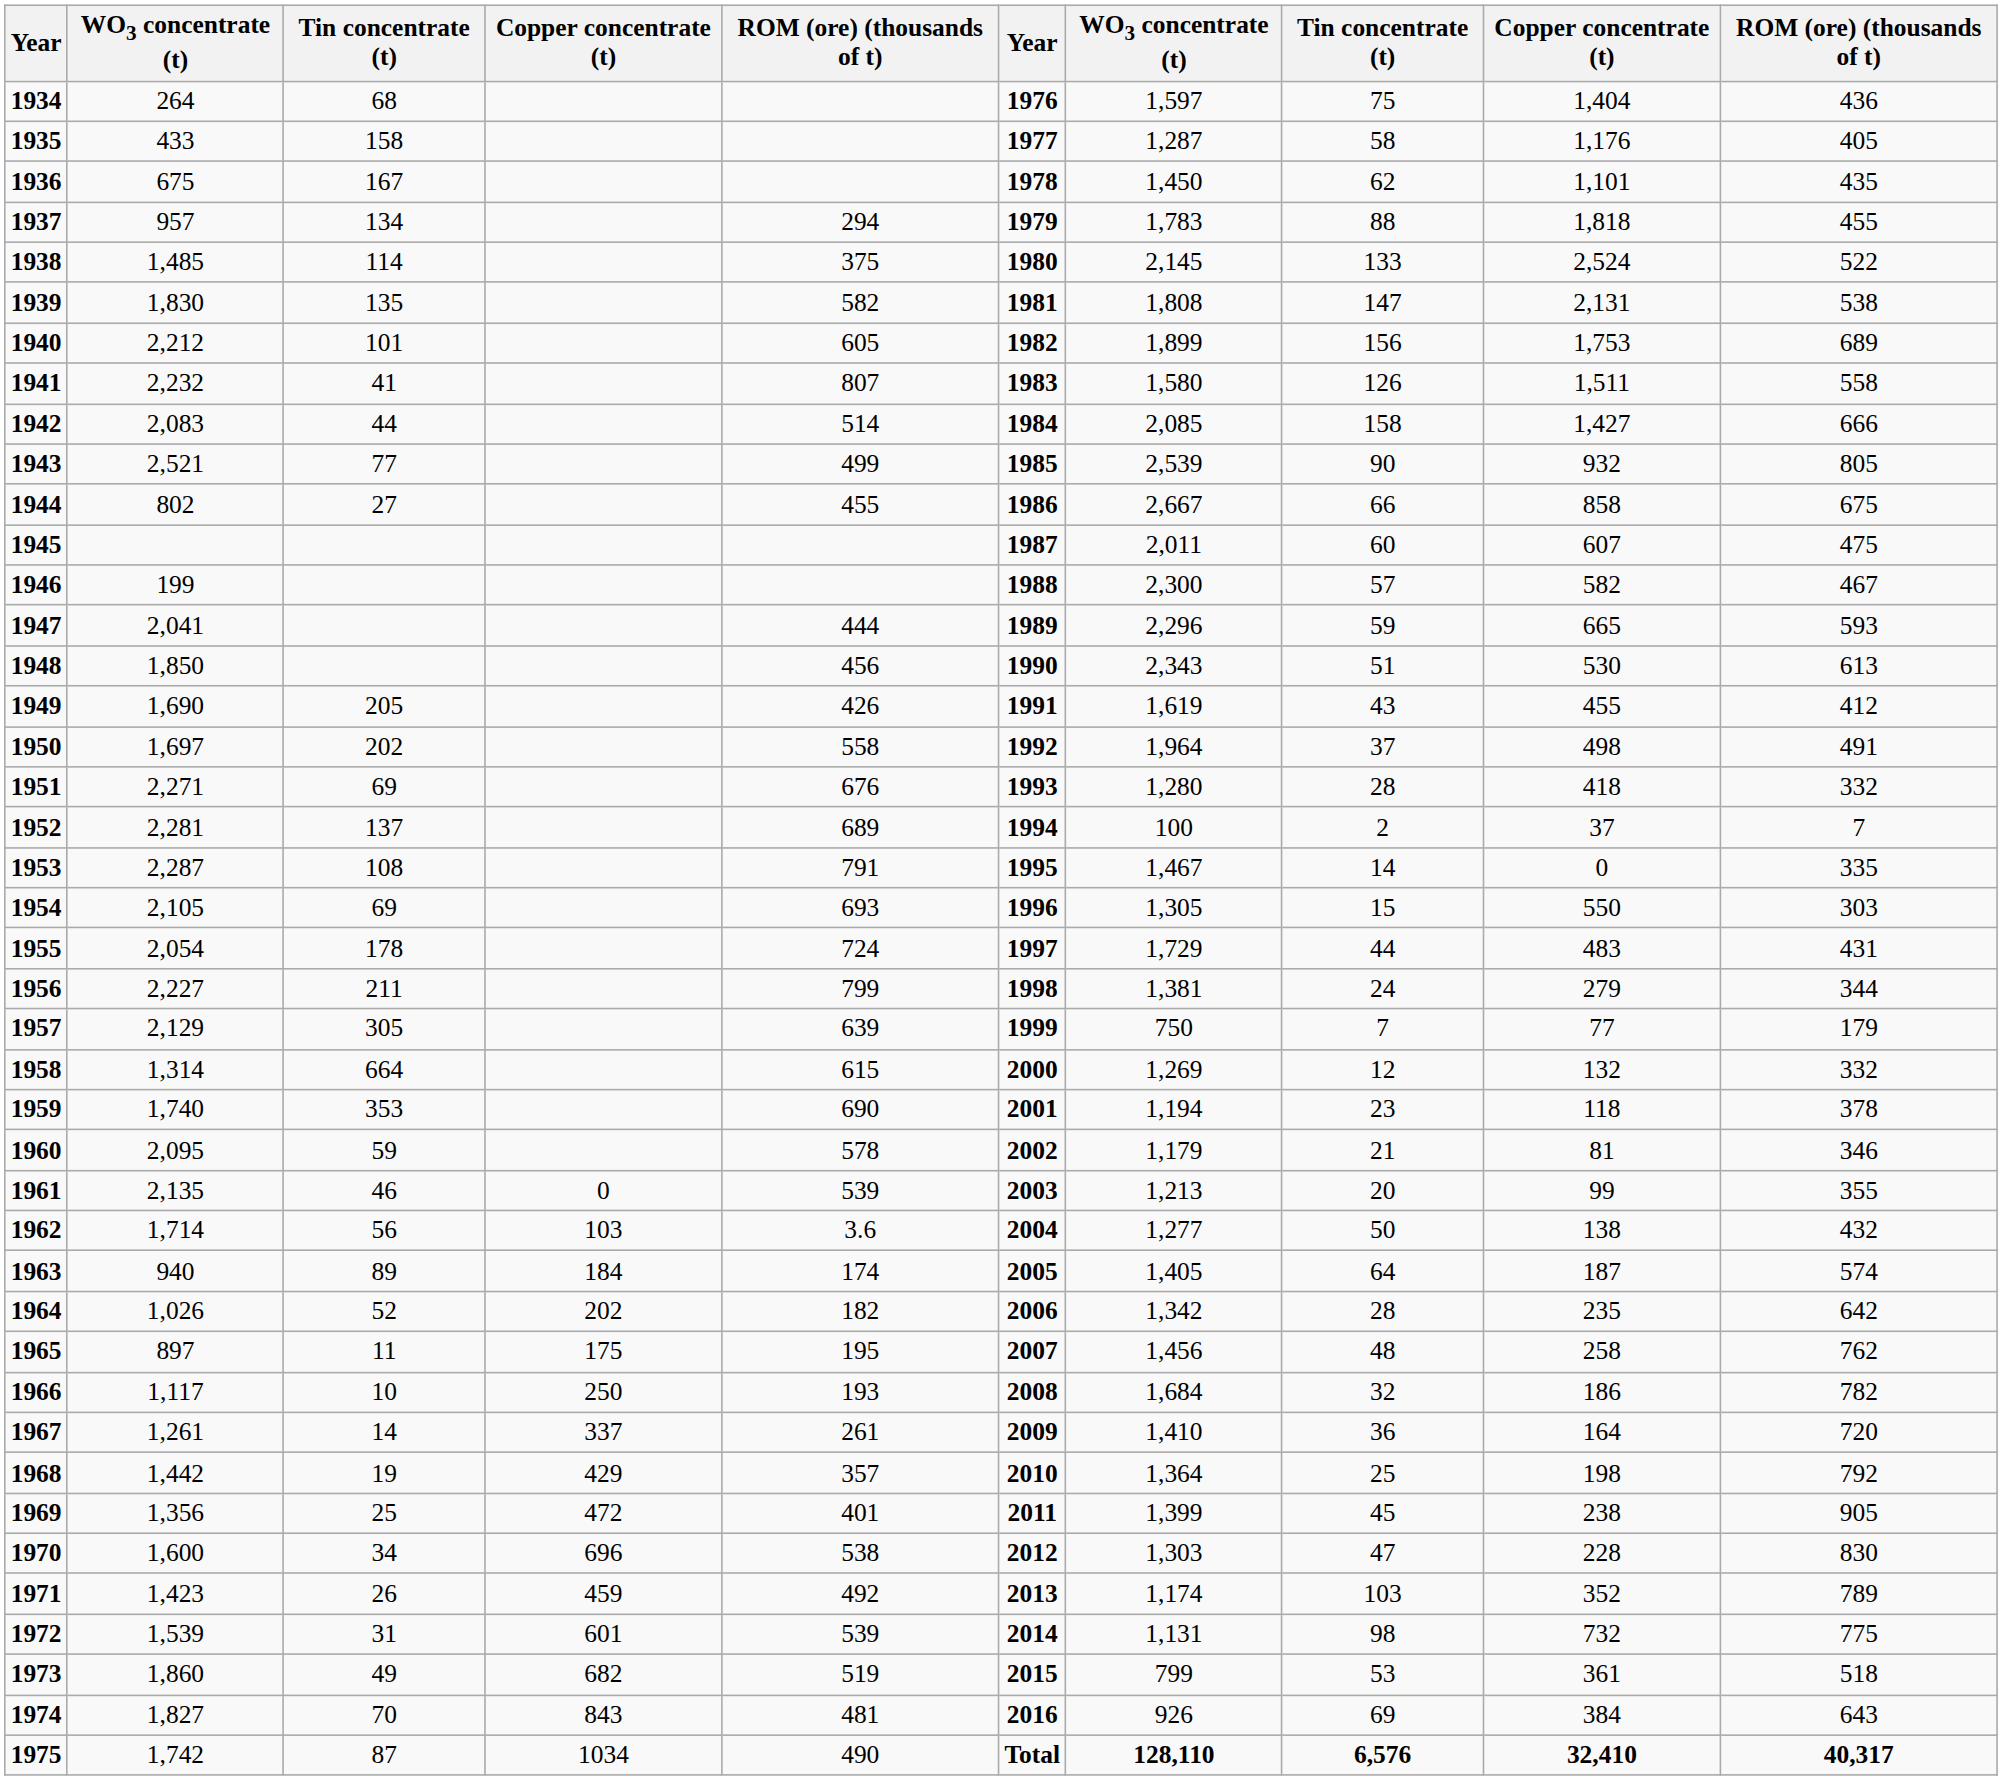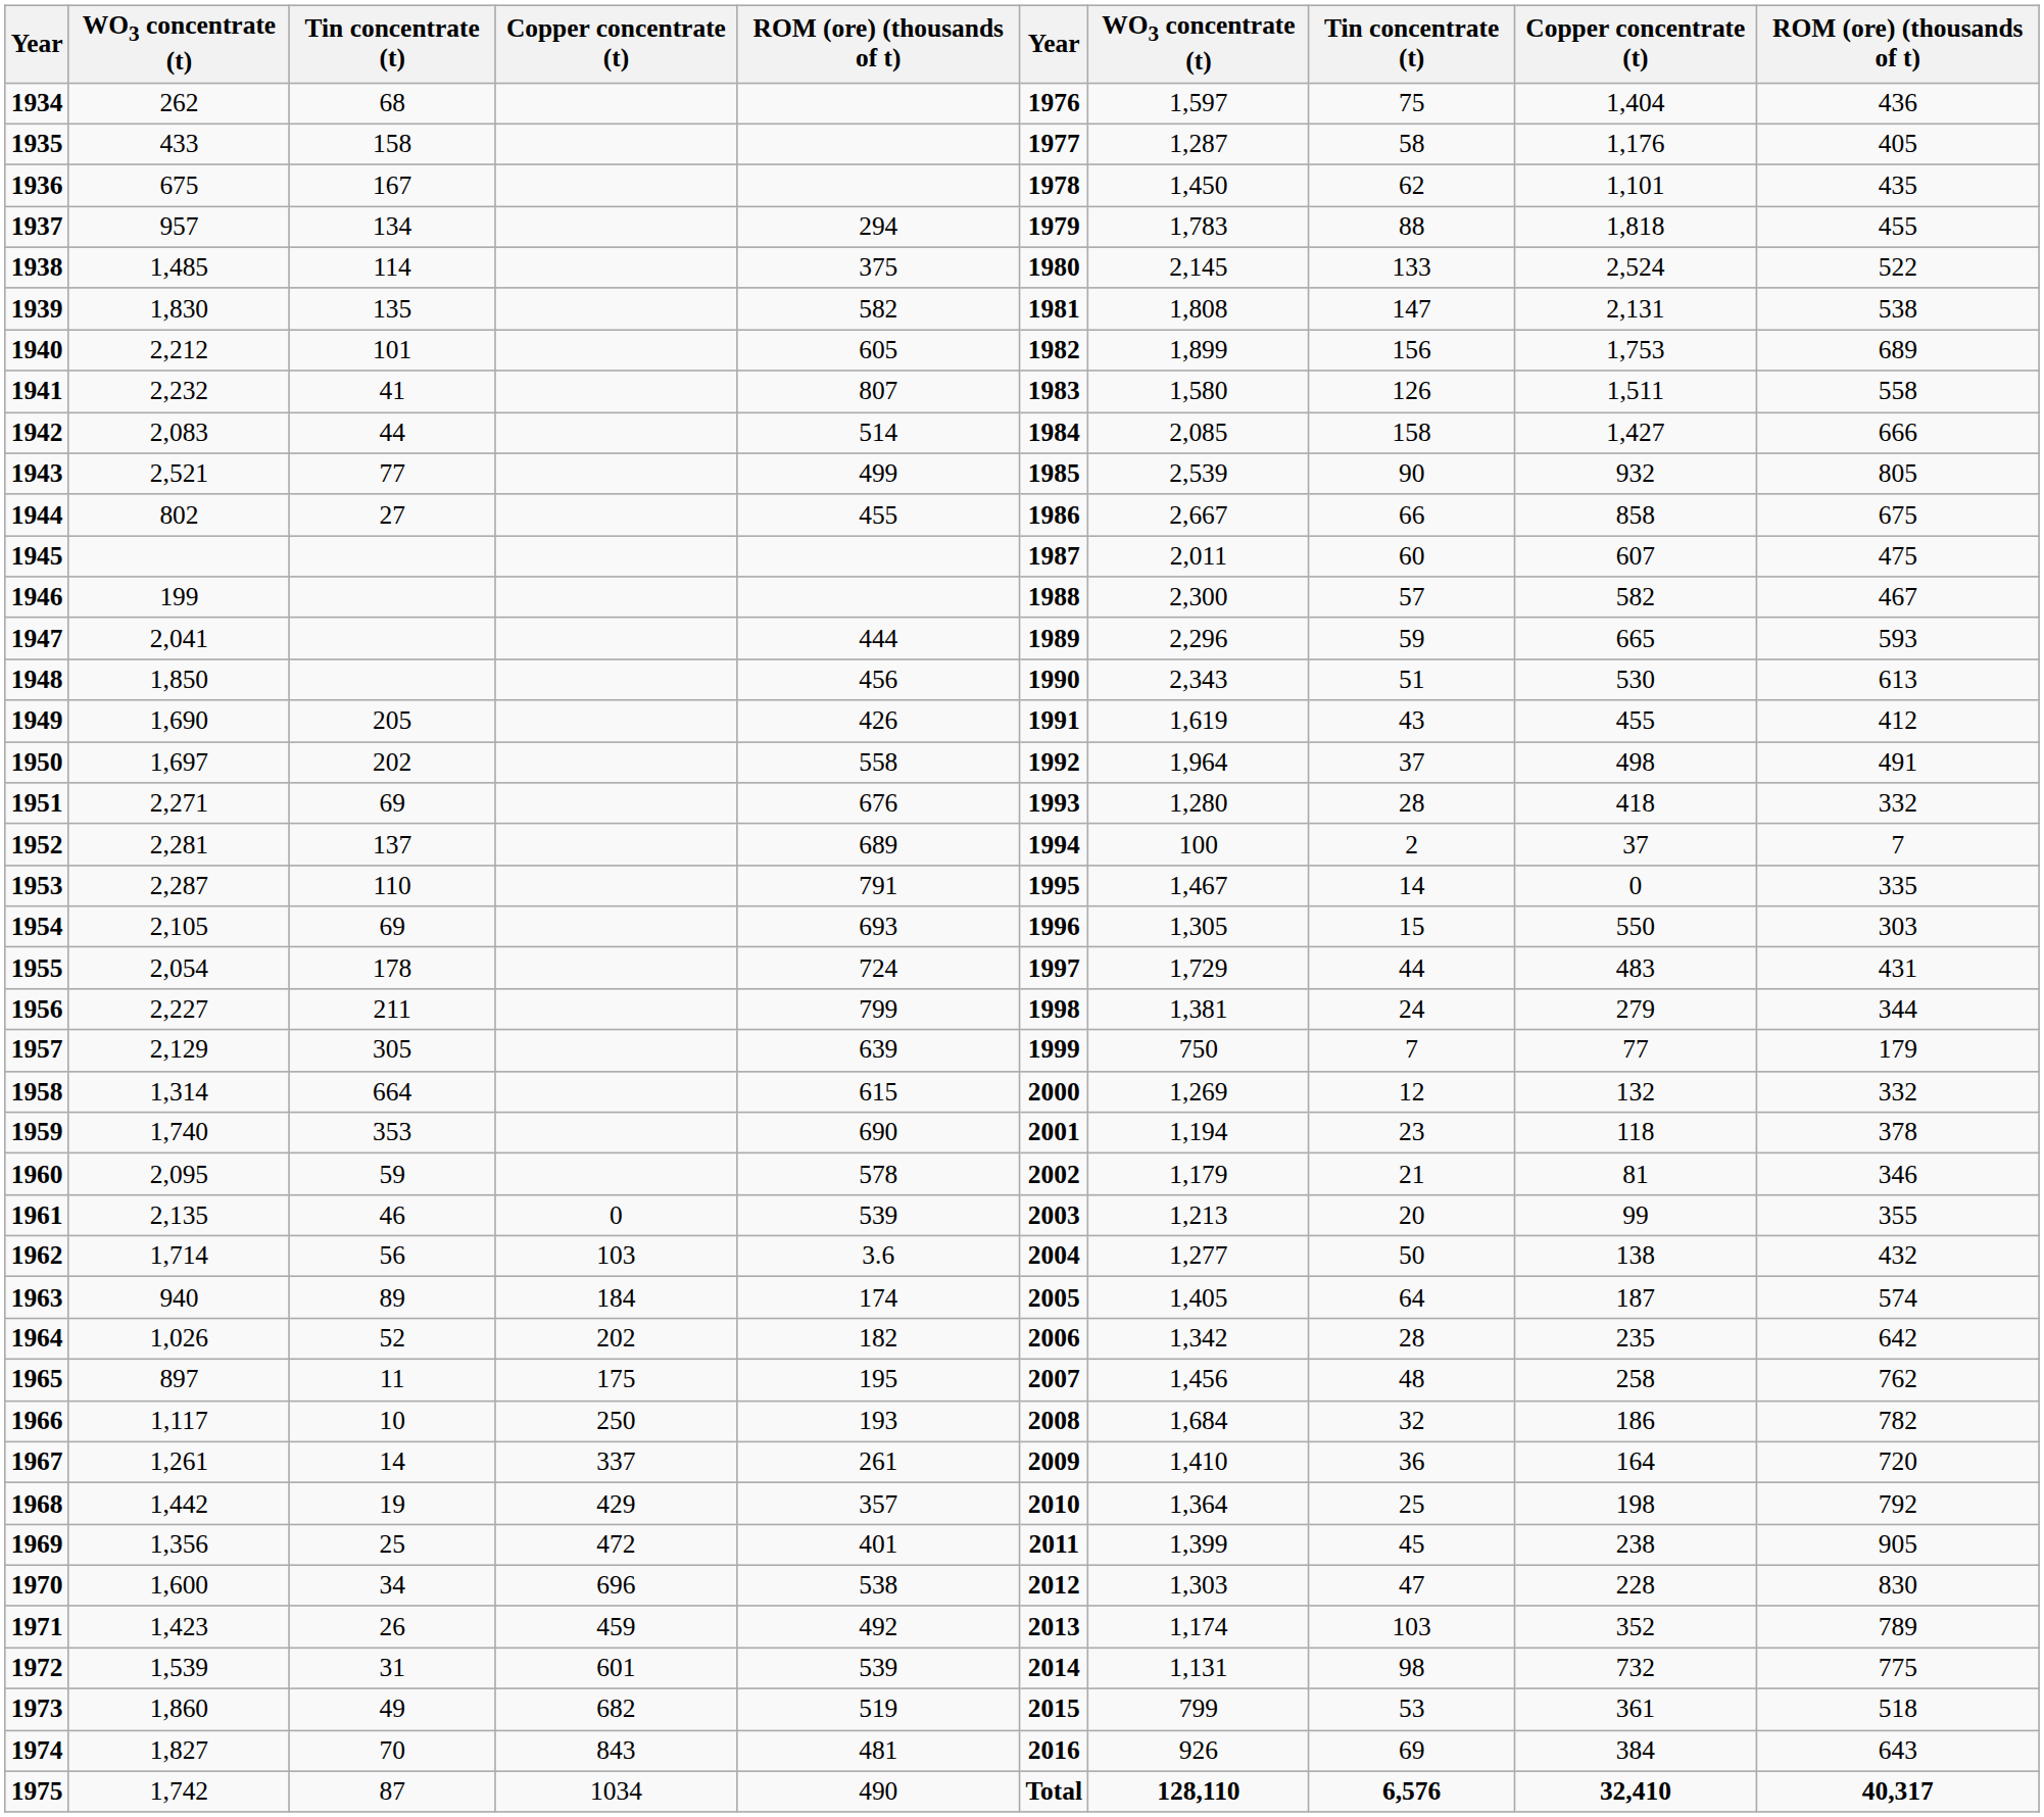 <table class="wikitable" style="float:right; margin-right: 10px;text-align:center; height: 100px;">
 <tr>
 <th>Year</th>
 <th>WO<sub>3</sub> concentrate (t)</th>
 <th>Tin concentrate (t)</th>
 <th>Copper concentrate (t)</th>
 <th>ROM (ore) (thousands of t)</th>
 <th>Year</th>
 <th>WO<sub>3</sub> concentrate (t)</th>
 <th>Tin concentrate (t)</th>
 <th>Copper concentrate (t)</th>
 <th>ROM (ore) (thousands of t)</th>
 </tr>
 <tr>
 <td><strong>1934</strong></td>
-<td>264</td>
+<td>262</td>
 <td>68</td>
 <td></td>
 <td></td>
 <td><strong>1976</strong></td>
 <td>1,597</td>
 <td>75</td>
 <td>1,404</td>
 <td>436</td>
 </tr>
 <tr>
 <td><strong>1935</strong></td>
 <td>433</td>
 <td>158</td>
 <td></td>
 <td></td>
 <td><strong>1977</strong></td>
 <td>1,287</td>
 <td>58</td>
 <td>1,176</td>
 <td>405</td>
 </tr>
 <tr>
 <td><strong>1936</strong></td>
 <td>675</td>
 <td>167</td>
 <td></td>
 <td></td>
 <td><strong>1978</strong></td>
 <td>1,450</td>
 <td>62</td>
 <td>1,101</td>
 <td>435</td>
 </tr>
 <tr>
 <td><strong>1937</strong></td>
 <td>957</td>
 <td>134</td>
 <td></td>
 <td>294</td>
 <td><strong>1979</strong></td>
 <td>1,783</td>
 <td>88</td>
 <td>1,818</td>
 <td>455</td>
 </tr>
 <tr>
 <td><strong>1938</strong></td>
 <td>1,485</td>
 <td>114</td>
 <td></td>
 <td>375</td>
 <td><strong>1980</strong></td>
 <td>2,145</td>
 <td>133</td>
 <td>2,524</td>
 <td>522</td>
 </tr>
 <tr>
 <td><strong>1939</strong></td>
 <td>1,830</td>
 <td>135</td>
 <td></td>
 <td>582</td>
 <td><strong>1981</strong></td>
 <td>1,808</td>
 <td>147</td>
 <td>2,131</td>
 <td>538</td>
 </tr>
 <tr>
 <td><strong>1940</strong></td>
 <td>2,212</td>
 <td>101</td>
 <td></td>
 <td>605</td>
 <td><strong>1982</strong></td>
 <td>1,899</td>
 <td>156</td>
 <td>1,753</td>
 <td>689</td>
 </tr>
 <tr>
 <td><strong>1941</strong></td>
 <td>2,232</td>
 <td>41</td>
 <td></td>
 <td>807</td>
 <td><strong>1983</strong></td>
 <td>1,580</td>
 <td>126</td>
 <td>1,511</td>
 <td>558</td>
 </tr>
 <tr>
 <td><strong>1942</strong></td>
 <td>2,083</td>
 <td>44</td>
 <td></td>
 <td>514</td>
 <td><strong>1984</strong></td>
 <td>2,085</td>
 <td>158</td>
 <td>1,427</td>
 <td>666</td>
 </tr>
 <tr>
 <td><strong>1943</strong></td>
 <td>2,521</td>
 <td>77</td>
 <td></td>
 <td>499</td>
 <td><strong>1985</strong></td>
 <td>2,539</td>
 <td>90</td>
 <td>932</td>
 <td>805</td>
 </tr>
 <tr>
 <td><strong>1944</strong></td>
 <td>802</td>
 <td>27</td>
 <td></td>
 <td>455</td>
 <td><strong>1986</strong></td>
 <td>2,667</td>
 <td>66</td>
 <td>858</td>
 <td>675</td>
 </tr>
 <tr>
 <td><strong>1945</strong></td>
 <td></td>
 <td></td>
 <td></td>
 <td></td>
 <td><strong>1987</strong></td>
 <td>2,011</td>
 <td>60</td>
 <td>607</td>
 <td>475</td>
 </tr>
 <tr>
 <td><strong>1946</strong></td>
 <td>199</td>
 <td></td>
 <td></td>
 <td></td>
 <td><strong>1988</strong></td>
 <td>2,300</td>
 <td>57</td>
 <td>582</td>
 <td>467</td>
 </tr>
 <tr>
 <td><strong>1947</strong></td>
 <td>2,041</td>
 <td></td>
 <td></td>
 <td>444</td>
 <td><strong>1989</strong></td>
 <td>2,296</td>
 <td>59</td>
 <td>665</td>
 <td>593</td>
 </tr>
 <tr>
 <td><strong>1948</strong></td>
 <td>1,850</td>
 <td></td>
 <td></td>
 <td>456</td>
 <td><strong>1990</strong></td>
 <td>2,343</td>
 <td>51</td>
 <td>530</td>
 <td>613</td>
 </tr>
 <tr>
 <td><strong>1949</strong></td>
 <td>1,690</td>
 <td>205</td>
 <td></td>
 <td>426</td>
 <td><strong>1991</strong></td>
 <td>1,619</td>
 <td>43</td>
 <td>455</td>
 <td>412</td>
 </tr>
 <tr>
 <td><strong>1950</strong></td>
 <td>1,697</td>
 <td>202</td>
 <td></td>
 <td>558</td>
 <td><strong>1992</strong></td>
 <td>1,964</td>
 <td>37</td>
 <td>498</td>
 <td>491</td>
 </tr>
 <tr>
 <td><strong>1951</strong></td>
 <td>2,271</td>
 <td>69</td>
 <td></td>
 <td>676</td>
 <td><strong>1993</strong></td>
 <td>1,280</td>
 <td>28</td>
 <td>418</td>
 <td>332</td>
 </tr>
 <tr>
 <td><strong>1952</strong></td>
 <td>2,281</td>
 <td>137</td>
 <td></td>
 <td>689</td>
 <td><strong>1994</strong></td>
 <td>100</td>
 <td>2</td>
 <td>37</td>
 <td>7</td>
 </tr>
 <tr>
 <td><strong>1953</strong></td>
 <td>2,287</td>
-<td>108</td>
+<td>110</td>
 <td></td>
 <td>791</td>
 <td><strong>1995</strong></td>
 <td>1,467</td>
 <td>14</td>
 <td>0</td>
 <td>335</td>
 </tr>
 <tr>
 <td><strong>1954</strong></td>
 <td>2,105</td>
 <td>69</td>
 <td></td>
 <td>693</td>
 <td><strong>1996</strong></td>
 <td>1,305</td>
 <td>15</td>
 <td>550</td>
 <td>303</td>
 </tr>
 <tr>
 <td><strong>1955</strong></td>
 <td>2,054</td>
 <td>178</td>
 <td></td>
 <td>724</td>
 <td><strong>1997</strong></td>
 <td>1,729</td>
 <td>44</td>
 <td>483</td>
 <td>431</td>
 </tr>
 <tr>
 <td><strong>1956</strong></td>
 <td>2,227</td>
 <td>211</td>
 <td></td>
 <td>799</td>
 <td><strong>1998</strong></td>
 <td>1,381</td>
 <td>24</td>
 <td>279</td>
 <td>344</td>
 </tr>
 <tr>
 <td><strong>1957</strong></td>
 <td>2,129</td>
 <td>305</td>
 <td></td>
 <td>639</td>
 <td><strong>1999</strong></td>
 <td>750</td>
 <td>7</td>
 <td>77</td>
 <td>179</td>
 </tr>
 <tr>
 <td><strong>1958</strong></td>
 <td>1,314</td>
 <td>664</td>
 <td></td>
 <td>615</td>
 <td><strong>2000</strong></td>
 <td>1,269</td>
 <td>12</td>
 <td>132</td>
 <td>332</td>
 </tr>
 <tr>
 <td><strong>1959</strong></td>
 <td>1,740</td>
 <td>353</td>
 <td></td>
 <td>690</td>
 <td><strong>2001</strong></td>
 <td>1,194</td>
 <td>23</td>
 <td>118</td>
 <td>378</td>
 </tr>
 <tr>
 <td><strong>1960</strong></td>
 <td>2,095</td>
 <td>59</td>
 <td></td>
 <td>578</td>
 <td><strong>2002</strong></td>
 <td>1,179</td>
 <td>21</td>
 <td>81</td>
 <td>346</td>
 </tr>
 <tr>
 <td><strong>1961</strong></td>
 <td>2,135</td>
 <td>46</td>
 <td>0</td>
 <td>539</td>
 <td><strong>2003</strong></td>
 <td>1,213</td>
 <td>20</td>
 <td>99</td>
 <td>355</td>
 </tr>
 <tr>
 <td><strong>1962</strong></td>
 <td>1,714</td>
 <td>56</td>
 <td>103</td>
 <td>3.6</td>
 <td><strong>2004</strong></td>
 <td>1,277</td>
 <td>50</td>
 <td>138</td>
 <td>432</td>
 </tr>
 <tr>
 <td><strong>1963</strong></td>
 <td>940</td>
 <td>89</td>
 <td>184</td>
 <td>174</td>
 <td><strong>2005</strong></td>
 <td>1,405</td>
 <td>64</td>
 <td>187</td>
 <td>574</td>
 </tr>
 <tr>
 <td><strong>1964</strong></td>
 <td>1,026</td>
 <td>52</td>
 <td>202</td>
 <td>182</td>
 <td><strong>2006</strong></td>
 <td>1,342</td>
 <td>28</td>
 <td>235</td>
 <td>642</td>
 </tr>
 <tr>
 <td><strong>1965</strong></td>
 <td>897</td>
 <td>11</td>
 <td>175</td>
 <td>195</td>
 <td><strong>2007</strong></td>
 <td>1,456</td>
 <td>48</td>
 <td>258</td>
 <td>762</td>
 </tr>
 <tr>
 <td><strong>1966</strong></td>
 <td>1,117</td>
 <td>10</td>
 <td>250</td>
 <td>193</td>
 <td><strong>2008</strong></td>
 <td>1,684</td>
 <td>32</td>
 <td>186</td>
 <td>782</td>
 </tr>
 <tr>
 <td><strong>1967</strong></td>
 <td>1,261</td>
 <td>14</td>
 <td>337</td>
 <td>261</td>
 <td><strong>2009</strong></td>
 <td>1,410</td>
 <td>36</td>
 <td>164</td>
 <td>720</td>
 </tr>
 <tr>
 <td><strong>1968</strong></td>
 <td>1,442</td>
 <td>19</td>
 <td>429</td>
 <td>357</td>
 <td><strong>2010</strong></td>
 <td>1,364</td>
 <td>25</td>
 <td>198</td>
 <td>792</td>
 </tr>
 <tr>
 <td><strong>1969</strong></td>
 <td>1,356</td>
 <td>25</td>
 <td>472</td>
 <td>401</td>
 <td><strong>2011</strong></td>
 <td>1,399</td>
 <td>45</td>
 <td>238</td>
 <td>905</td>
 </tr>
 <tr>
 <td><strong>1970</strong></td>
 <td>1,600</td>
 <td>34</td>
 <td>696</td>
 <td>538</td>
 <td><strong>2012</strong></td>
 <td>1,303</td>
 <td>47</td>
 <td>228</td>
 <td>830</td>
 </tr>
 <tr>
 <td><strong>1971</strong></td>
 <td>1,423</td>
 <td>26</td>
 <td>459</td>
 <td>492</td>
 <td><strong>2013</strong></td>
 <td>1,174</td>
 <td>103</td>
 <td>352</td>
 <td>789</td>
 </tr>
 <tr>
 <td><strong>1972</strong></td>
 <td>1,539</td>
 <td>31</td>
 <td>601</td>
 <td>539</td>
 <td><strong>2014</strong></td>
 <td>1,131</td>
 <td>98</td>
 <td>732</td>
 <td>775</td>
 </tr>
 <tr>
 <td><strong>1973</strong></td>
 <td>1,860</td>
 <td>49</td>
 <td>682</td>
 <td>519</td>
 <td><strong>2015</strong></td>
 <td>799</td>
 <td>53</td>
 <td>361</td>
 <td>518</td>
 </tr>
 <tr>
 <td><strong>1974</strong></td>
 <td>1,827</td>
 <td>70</td>
 <td>843</td>
 <td>481</td>
 <td><strong>2016</strong></td>
 <td>926</td>
 <td>69</td>
 <td>384</td>
 <td>643</td>
 </tr>
 <tr>
 <td><strong>1975</strong></td>
 <td>1,742</td>
 <td>87</td>
 <td>1034</td>
 <td>490</td>
 <td><strong>Total</strong></td>
 <td><strong>128,110</strong></td>
 <td><strong>6,576</strong></td>
 <td><strong>32,410</strong></td>
 <td><strong>40,317</strong></td>
 </tr>
 </table>
